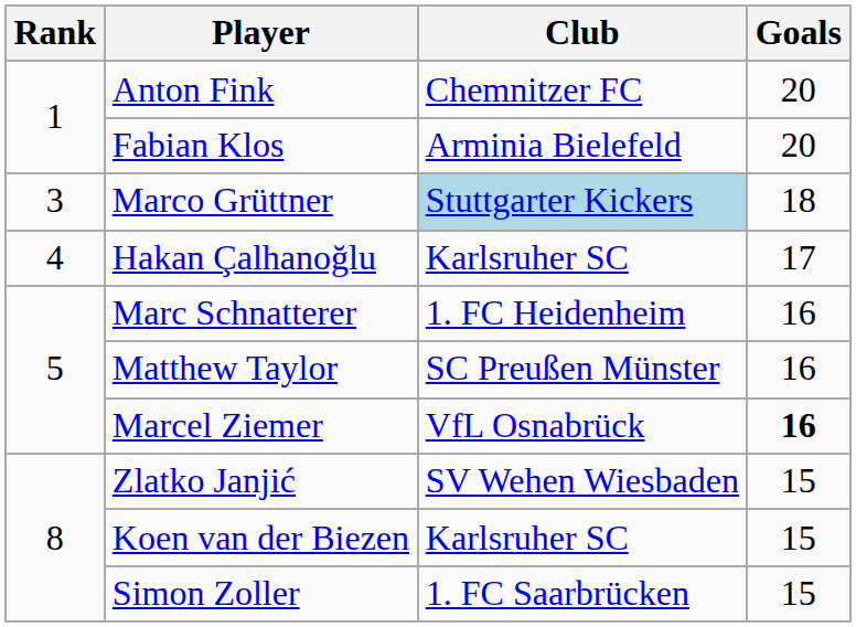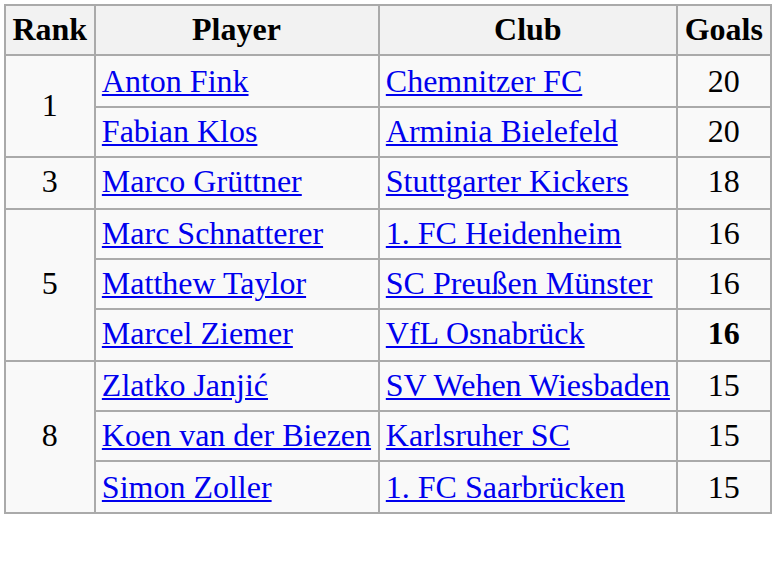 <table class="wikitable" style="text-align:center">
 <tr>
 <th>Rank</th>
 <th>Player</th>
 <th>Club</th>
 <th>Goals</th>
 </tr>
 <tr>
 <td rowspan="2">1</td>
 <td align="left"> <a href='#'>Anton Fink</a></td>
 <td align="left"><a href='#'>Chemnitzer FC</a></td>
 <td>20</td>
 </tr>
 <tr>
 <td align="left"> <a href='#'>Fabian Klos</a></td>
 <td align="left"><a href='#'>Arminia Bielefeld</a></td>
 <td>20</td>
 </tr>
 <tr>
 <td>3</td>
 <td align="left"> <a href='#'>Marco Grüttner</a></td>
-<td align="left" style="background: lightblue;"><a href='#'>Stuttgarter Kickers</a></td>
+<td align="left"><a href='#'>Stuttgarter Kickers</a></td>
 <td>18</td>
-</tr>
-<tr>
-<td>4</td>
-<td align="left"> <a href='#'>Hakan Çalhanoğlu</a></td>
-<td align="left"><a href='#'>Karlsruher SC</a></td>
-<td>17</td>
 </tr>
 <tr>
 <td rowspan="3">5</td>
 <td align="left"> <a href='#'>Marc Schnatterer</a></td>
 <td align="left"><a href='#'>1. FC Heidenheim</a></td>
 <td>16</td>
 </tr>
 <tr>
 <td align="left"> <a href='#'>Matthew Taylor</a></td>
 <td align="left"><a href='#'>SC Preußen Münster</a></td>
 <td>16</td>
 </tr>
 <tr>
 <td align="left"> <a href='#'>Marcel Ziemer</a></td>
 <td align="left"><a href='#'>VfL Osnabrück</a></td>
 <td><strong>16</strong></td>
 </tr>
 <tr>
 <td rowspan="3">8</td>
 <td align="left"> <a href='#'>Zlatko Janjić</a></td>
 <td align="left"><a href='#'>SV Wehen Wiesbaden</a></td>
 <td>15</td>
 </tr>
 <tr>
 <td align="left"> <a href='#'>Koen van der Biezen</a></td>
 <td align="left"><a href='#'>Karlsruher SC</a></td>
 <td>15</td>
 </tr>
 <tr>
 <td align="left"> <a href='#'>Simon Zoller</a></td>
 <td align="left"><a href='#'>1. FC Saarbrücken</a></td>
 <td>15</td>
 </tr>
 </table>
